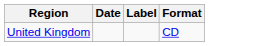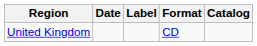 <table class="wikitable">
 <tr>
 <th>Region</th>
 <th>Date</th>
 <th>Label</th>
 <th>Format</th>
+<th>Catalog</th>
 </tr>
 <tr>
 <td><a href='#'>United Kingdom</a></td>
 <td></td>
 <td></td>
 <td><a href='#'>CD</a></td>
+<td></td>
 </tr>
 </table>
